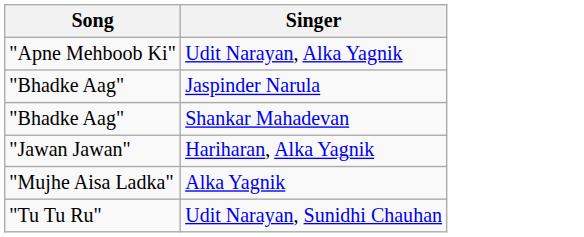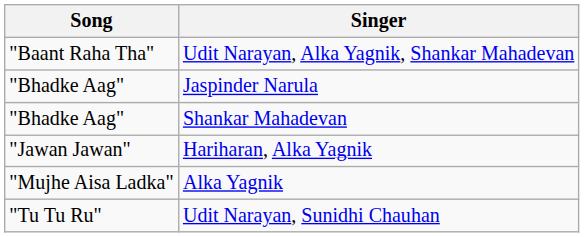 <table class="wikitable" style="font-size:92%;">
 <tr>
 <th>Song</th>
 <th>Singer</th>
 </tr>
 <tr>
-<td>"Apne Mehboob Ki"</td>
-<td><a href='#'>Udit Narayan</a>, <a href='#'>Alka Yagnik</a></td>
+<td>"Baant Raha Tha"</td>
+<td><a href='#'>Udit Narayan</a>, <a href='#'>Alka Yagnik</a>, <a href='#'>Shankar Mahadevan</a></td>
 </tr>
 <tr>
 <td>"Bhadke Aag"</td>
 <td><a href='#'>Jaspinder Narula</a></td>
 </tr>
 <tr>
 <td>"Bhadke Aag"</td>
 <td><a href='#'>Shankar Mahadevan</a></td>
 </tr>
 <tr>
 <td>"Jawan Jawan"</td>
 <td><a href='#'>Hariharan</a>, <a href='#'>Alka Yagnik</a></td>
 </tr>
 <tr>
 <td>"Mujhe Aisa Ladka"</td>
 <td><a href='#'>Alka Yagnik</a></td>
 </tr>
 <tr>
 <td>"Tu Tu Ru"</td>
 <td><a href='#'>Udit Narayan</a>, <a href='#'>Sunidhi Chauhan</a></td>
 </tr>
 </table>
